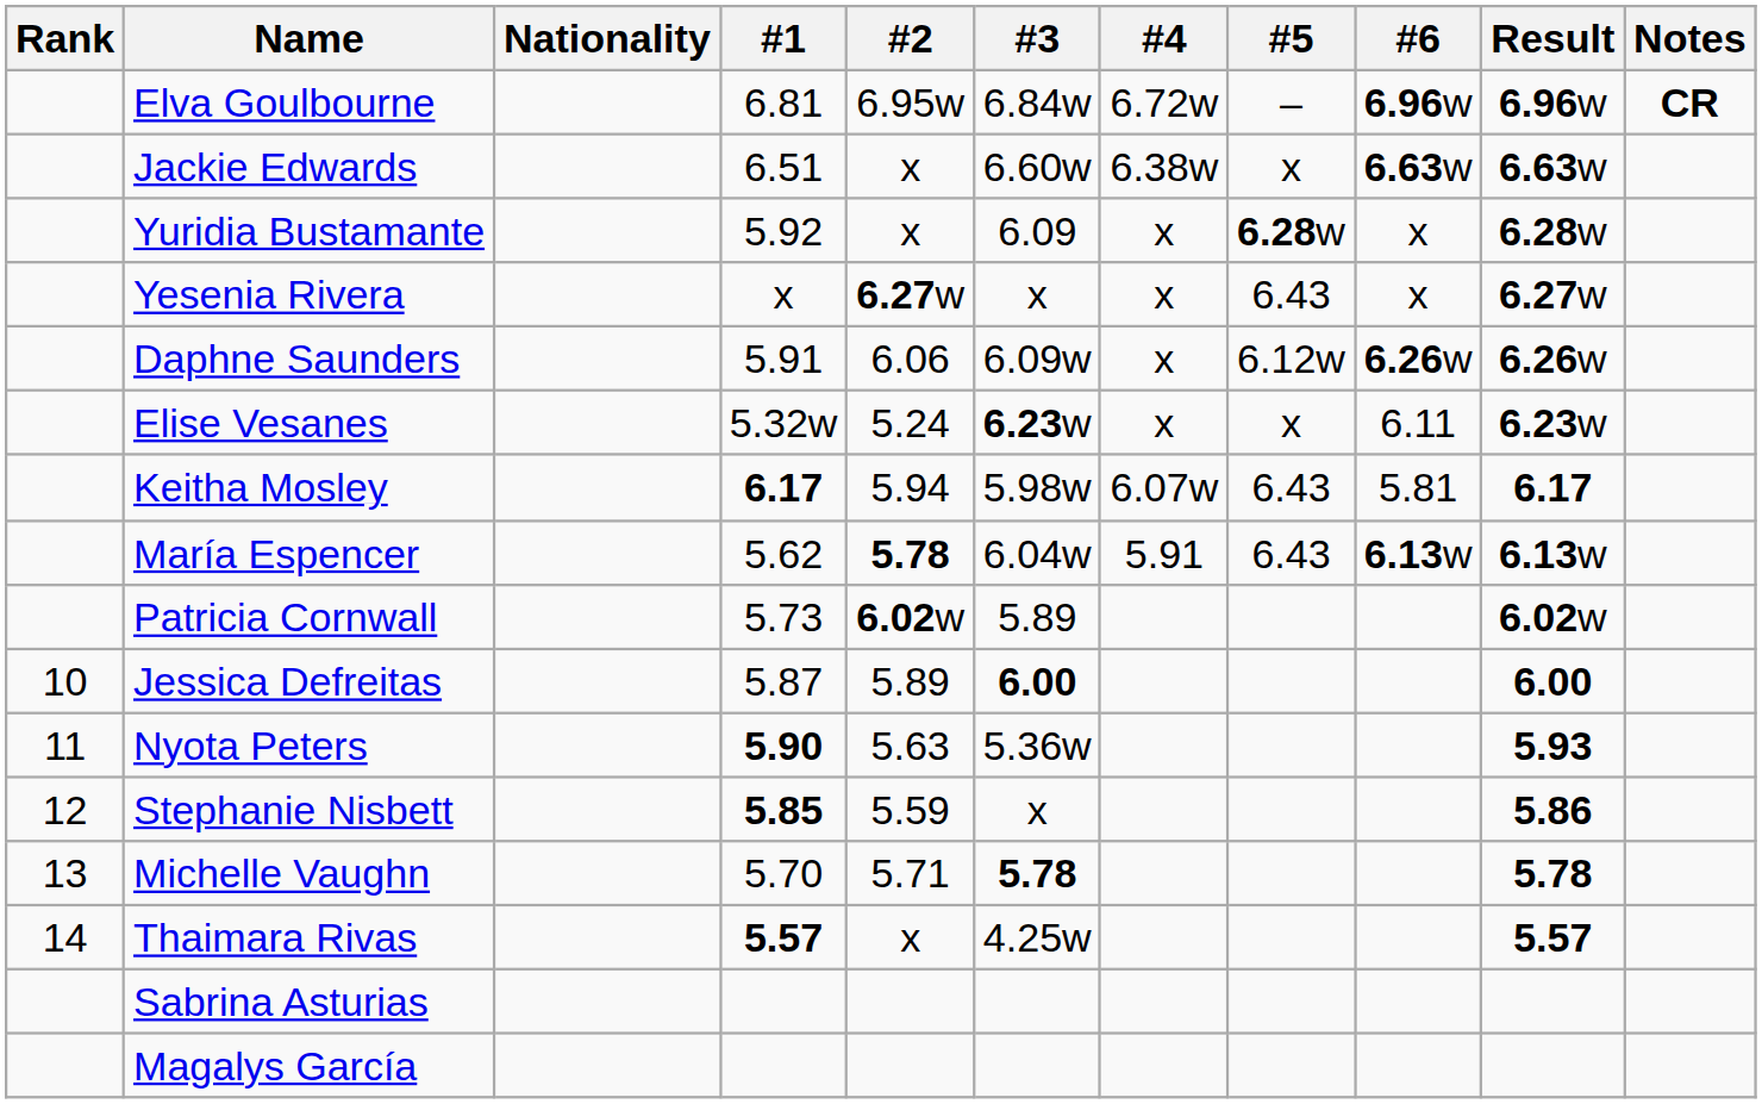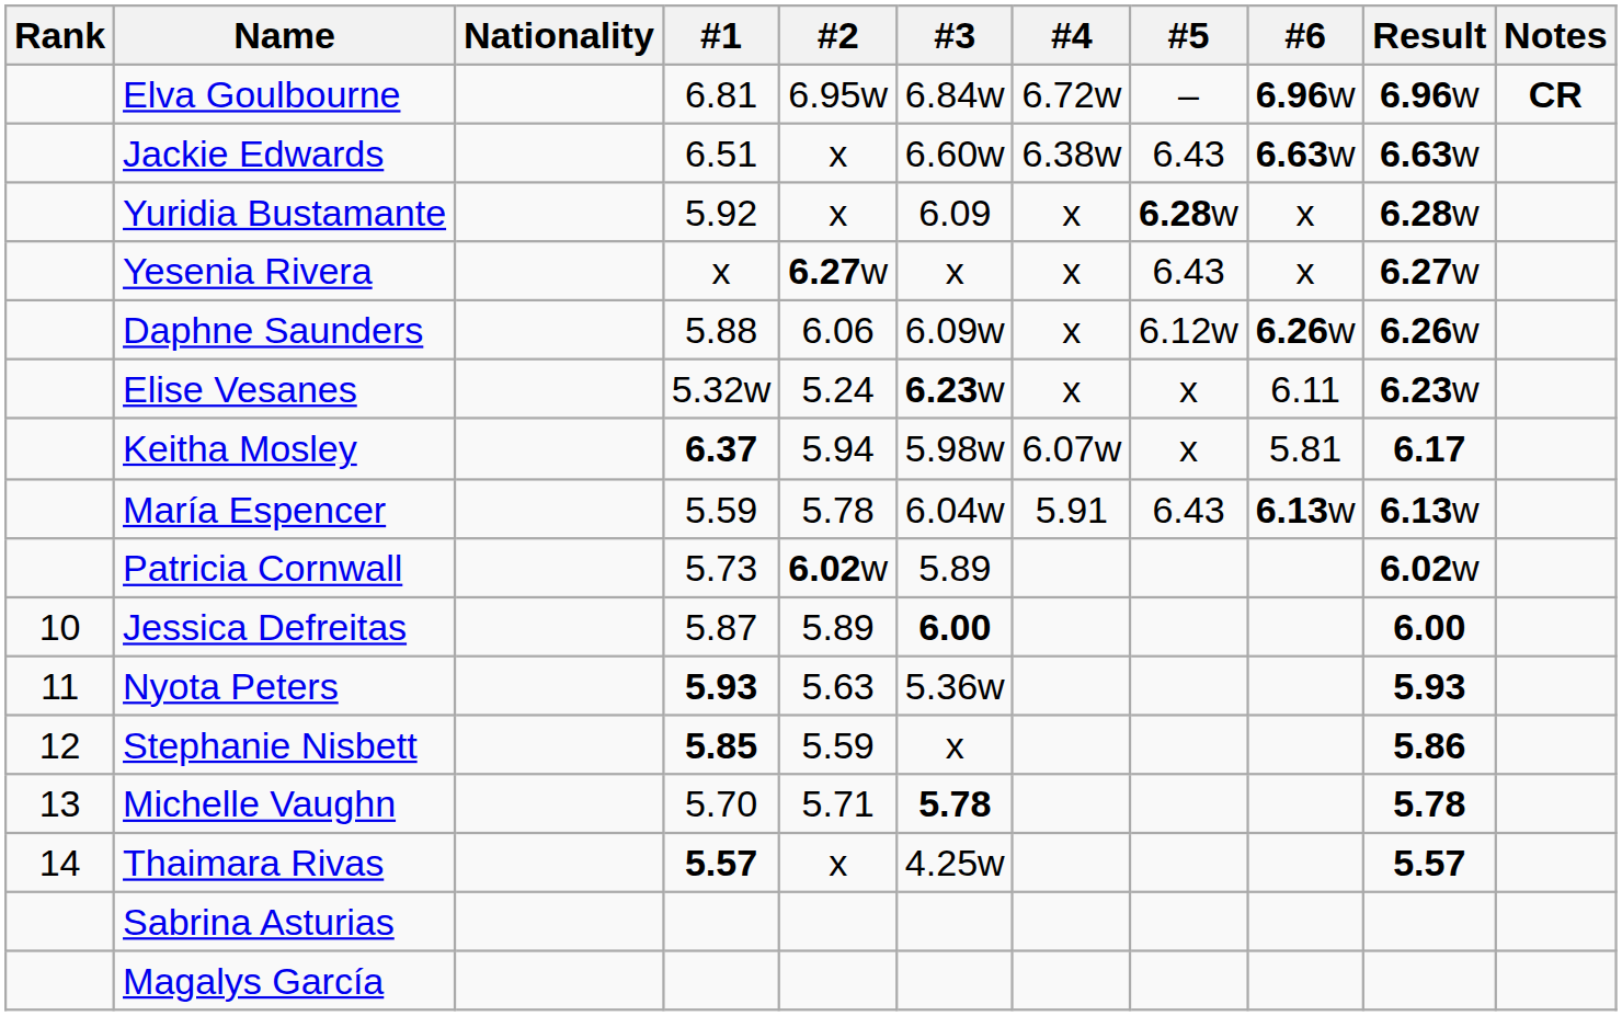 <table class="wikitable sortable" style="text-align:center;font-size:95%">
 <tr>
 <th>Rank</th>
 <th>Name</th>
 <th>Nationality</th>
 <th>#1</th>
 <th>#2</th>
 <th>#3</th>
 <th>#4</th>
 <th>#5</th>
 <th>#6</th>
 <th>Result</th>
 <th>Notes</th>
 </tr>
 <tr>
 <td></td>
 <td align=left><a href='#'>Elva Goulbourne</a></td>
 <td align=left></td>
 <td>6.81</td>
 <td>6.95w</td>
 <td>6.84w</td>
 <td>6.72w</td>
 <td>–</td>
 <td><strong>6.96</strong>w</td>
 <td><strong>6.96</strong>w</td>
 <td><strong>CR</strong></td>
 </tr>
 <tr>
 <td></td>
 <td align=left><a href='#'>Jackie Edwards</a></td>
 <td align=left></td>
 <td>6.51</td>
 <td>x</td>
 <td>6.60w</td>
 <td>6.38w</td>
-<td>x</td>
+<td>6.43</td>
 <td><strong>6.63</strong>w</td>
 <td><strong>6.63</strong>w</td>
 <td></td>
 </tr>
 <tr>
 <td></td>
 <td align=left><a href='#'>Yuridia Bustamante</a></td>
 <td align=left></td>
 <td>5.92</td>
 <td>x</td>
 <td>6.09</td>
 <td>x</td>
 <td><strong>6.28</strong>w</td>
 <td>x</td>
 <td><strong>6.28</strong>w</td>
 <td></td>
 </tr>
 <tr>
 <td></td>
 <td align=left><a href='#'>Yesenia Rivera</a></td>
 <td align=left></td>
 <td>x</td>
 <td><strong>6.27</strong>w</td>
 <td>x</td>
 <td>x</td>
 <td>6.43</td>
 <td>x</td>
 <td><strong>6.27</strong>w</td>
 <td></td>
 </tr>
 <tr>
 <td></td>
 <td align=left><a href='#'>Daphne Saunders</a></td>
 <td align=left></td>
-<td>5.91</td>
+<td>5.88</td>
 <td>6.06</td>
 <td>6.09w</td>
 <td>x</td>
 <td>6.12w</td>
 <td><strong>6.26</strong>w</td>
 <td><strong>6.26</strong>w</td>
 <td></td>
 </tr>
 <tr>
 <td></td>
 <td align=left><a href='#'>Elise Vesanes</a></td>
 <td align=left></td>
 <td>5.32w</td>
 <td>5.24</td>
 <td><strong>6.23</strong>w</td>
 <td>x</td>
 <td>x</td>
 <td>6.11</td>
 <td><strong>6.23</strong>w</td>
 <td></td>
 </tr>
 <tr>
 <td></td>
 <td align=left><a href='#'>Keitha Mosley</a></td>
 <td align=left></td>
-<td><strong>6.17</strong></td>
+<td><strong>6.37</strong></td>
 <td>5.94</td>
 <td>5.98w</td>
 <td>6.07w</td>
-<td>6.43</td>
+<td>x</td>
 <td>5.81</td>
 <td><strong>6.17</strong></td>
 <td></td>
 </tr>
 <tr>
 <td></td>
 <td align=left><a href='#'>María Espencer</a></td>
 <td align=left></td>
-<td>5.62</td>
-<td><strong>5.78</strong></td>
+<td>5.59</td>
+<td>5.78</td>
 <td>6.04w</td>
 <td>5.91</td>
 <td>6.43</td>
 <td><strong>6.13</strong>w</td>
 <td><strong>6.13</strong>w</td>
 <td></td>
 </tr>
 <tr>
 <td></td>
 <td align=left><a href='#'>Patricia Cornwall</a></td>
 <td align=left></td>
 <td>5.73</td>
 <td><strong>6.02</strong>w</td>
 <td>5.89</td>
 <td></td>
 <td></td>
 <td></td>
 <td><strong>6.02</strong>w</td>
 <td></td>
 </tr>
 <tr>
 <td>10</td>
 <td align=left><a href='#'>Jessica Defreitas</a></td>
 <td align=left></td>
 <td>5.87</td>
 <td>5.89</td>
 <td><strong>6.00</strong></td>
 <td></td>
 <td></td>
 <td></td>
 <td><strong>6.00</strong></td>
 <td></td>
 </tr>
 <tr>
 <td>11</td>
 <td align=left><a href='#'>Nyota Peters</a></td>
 <td align=left></td>
-<td><strong>5.90</strong></td>
+<td><strong>5.93</strong></td>
 <td>5.63</td>
 <td>5.36w</td>
 <td></td>
 <td></td>
 <td></td>
 <td><strong>5.93</strong></td>
 <td></td>
 </tr>
 <tr>
 <td>12</td>
 <td align=left><a href='#'>Stephanie Nisbett</a></td>
 <td align=left></td>
 <td><strong>5.85</strong></td>
 <td>5.59</td>
 <td>x</td>
 <td></td>
 <td></td>
 <td></td>
 <td><strong>5.86</strong></td>
 <td></td>
 </tr>
 <tr>
 <td>13</td>
 <td align=left><a href='#'>Michelle Vaughn</a></td>
 <td align=left></td>
 <td>5.70</td>
 <td>5.71</td>
 <td><strong>5.78</strong></td>
 <td></td>
 <td></td>
 <td></td>
 <td><strong>5.78</strong></td>
 <td></td>
 </tr>
 <tr>
 <td>14</td>
 <td align=left><a href='#'>Thaimara Rivas</a></td>
 <td align=left></td>
 <td><strong>5.57</strong></td>
 <td>x</td>
 <td>4.25w</td>
 <td></td>
 <td></td>
 <td></td>
 <td><strong>5.57</strong></td>
 <td></td>
 </tr>
 <tr>
 <td></td>
 <td align=left><a href='#'>Sabrina Asturias</a></td>
 <td align=left></td>
 <td></td>
 <td></td>
 <td></td>
 <td></td>
 <td></td>
 <td></td>
 <td><strong></strong></td>
 <td></td>
 </tr>
 <tr>
 <td></td>
 <td align=left><a href='#'>Magalys García</a></td>
 <td align=left></td>
 <td></td>
 <td></td>
 <td></td>
 <td></td>
 <td></td>
 <td></td>
 <td><strong></strong></td>
 <td></td>
 </tr>
 </table>
